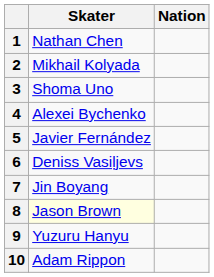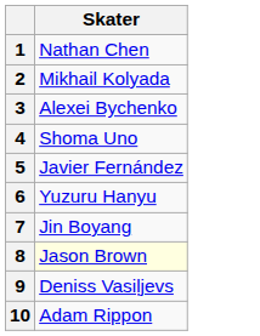 <table class="wikitable sortable" style="text-align: left">
 <tr>
 <th scope="col"></th>
 <th scope="col">Skater</th>
-<th scope="col">Nation</th>
 </tr>
 <tr>
 <th scope="row">1</th>
 <td><a href='#'>Nathan Chen</a></td>
-<td></td>
 </tr>
 <tr>
 <th scope="row">2</th>
 <td><a href='#'>Mikhail Kolyada</a></td>
-<td></td>
 </tr>
 <tr>
 <th scope="row">3</th>
-<td><a href='#'>Shoma Uno</a></td>
-<td></td>
+<td><a href='#'>Alexei Bychenko</a></td>
 </tr>
 <tr>
 <th scope="row">4</th>
-<td><a href='#'>Alexei Bychenko</a></td>
-<td></td>
+<td><a href='#'>Shoma Uno</a></td>
 </tr>
 <tr>
 <th scope="row">5</th>
 <td><a href='#'>Javier Fernández</a></td>
-<td></td>
 </tr>
 <tr>
 <th scope="row">6</th>
-<td><a href='#'>Deniss Vasiļjevs</a></td>
-<td></td>
+<td><a href='#'>Yuzuru Hanyu</a></td>
 </tr>
 <tr>
 <th scope="row">7</th>
 <td><a href='#'>Jin Boyang</a></td>
-<td></td>
 </tr>
 <tr>
 <th scope="row">8</th>
 <td style="background: lightyellow;"><a href='#'>Jason Brown</a></td>
-<td></td>
 </tr>
 <tr>
 <th scope="row">9</th>
-<td><a href='#'>Yuzuru Hanyu</a></td>
-<td></td>
+<td><a href='#'>Deniss Vasiļjevs</a></td>
 </tr>
 <tr>
 <th scope="row">10</th>
 <td><a href='#'>Adam Rippon</a></td>
-<td></td>
 </tr>
 </table>
